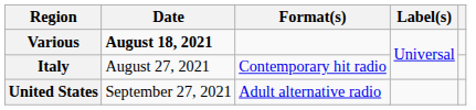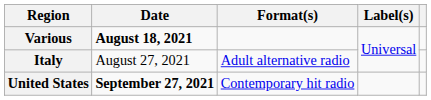 <table class="wikitable sortable plainrowheaders">
 <tr>
 <th scope="col">Region</th>
 <th scope="col">Date</th>
 <th scope="col">Format(s)</th>
 <th scope="col">Label(s)</th>
 <th scope="col"></th>
 </tr>
 <tr>
 <th scope="row">Various</th>
 <td><strong>August 18, 2021</strong></td>
 <td></td>
 <td rowspan="2"><a href='#'>Universal</a></td>
 <td style="text-align:center;"></td>
 </tr>
 <tr>
 <th scope="row">Italy</th>
 <td>August 27, 2021</td>
-<td><a href='#'>Contemporary hit radio</a></td>
+<td><a href='#'>Adult alternative radio</a></td>
 <td style="text-align:center;"></td>
 </tr>
 <tr>
 <th scope="row">United States</th>
-<td>September 27, 2021</td>
-<td><a href='#'>Adult alternative radio</a></td>
+<td><strong>September 27, 2021</strong></td>
+<td><a href='#'>Contemporary hit radio</a></td>
 <td></td>
 <td style="text-align:center;"></td>
 </tr>
 </table>
